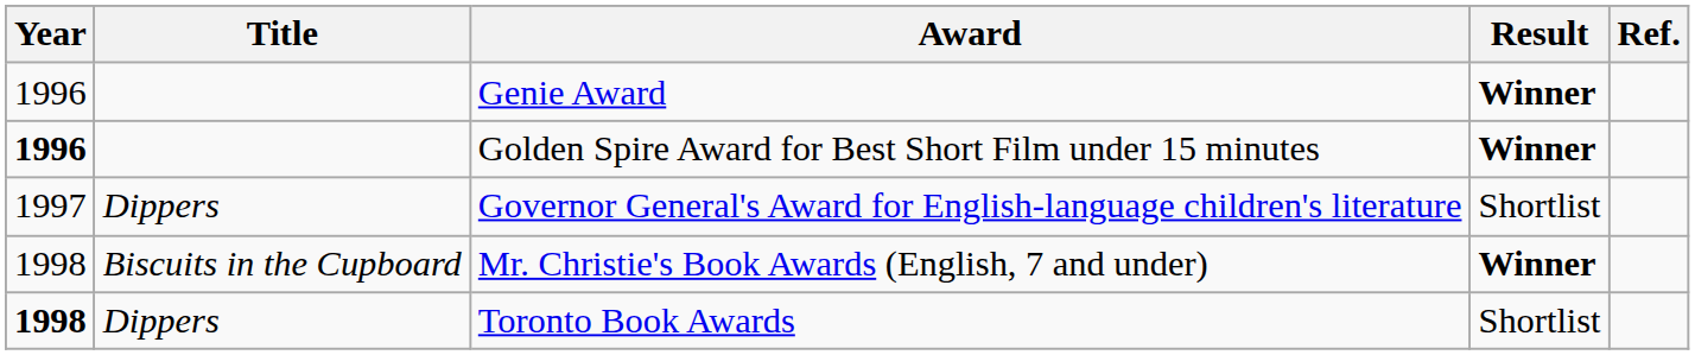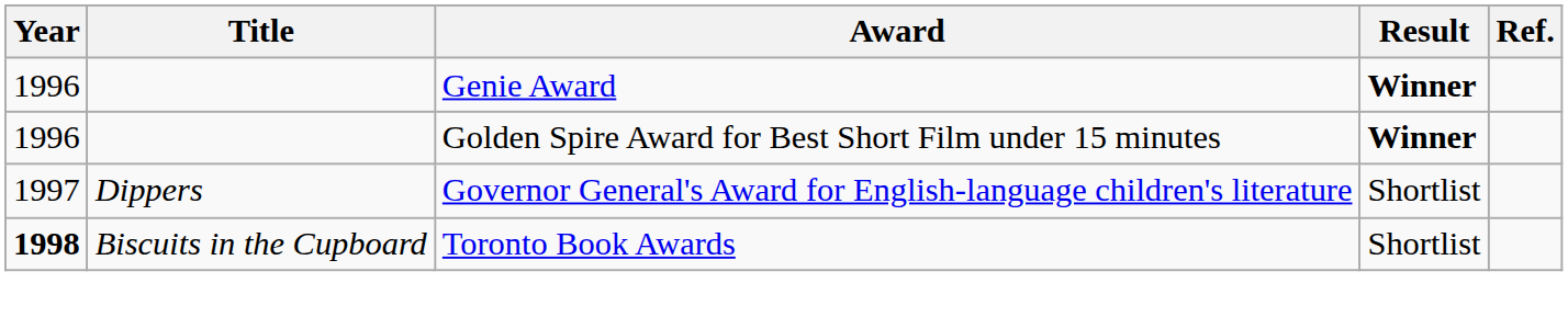 <table class="wikitable sortable mw-collapsible">
 <tr>
 <th>Year</th>
 <th>Title</th>
 <th>Award</th>
 <th>Result</th>
 <th>Ref.</th>
 </tr>
 <tr>
 <td>1996</td>
 <td></td>
 <td><a href='#'>Genie Award</a></td>
 <td><strong>Winner</strong></td>
 <td></td>
 </tr>
 <tr>
-<td><strong>1996</strong></td>
+<td>1996</td>
 <td></td>
 <td>Golden Spire Award for Best Short Film under 15 minutes</td>
 <td><strong>Winner</strong></td>
 <td></td>
 </tr>
 <tr>
 <td>1997</td>
 <td><em>Dippers</em></td>
 <td><a href='#'>Governor General's Award for English-language children's literature</a></td>
 <td>Shortlist</td>
 <td></td>
 </tr>
 <tr>
-<td>1998</td>
+<td><strong>1998</strong></td>
 <td><em>Biscuits in the Cupboard</em></td>
-<td><a href='#'>Mr. Christie's Book Awards</a> (English, 7 and under)</td>
-<td><strong>Winner</strong></td>
-<td></td>
-</tr>
-<tr>
-<td><strong>1998</strong></td>
-<td><em>Dippers</em></td>
 <td><a href='#'>Toronto Book Awards</a></td>
 <td>Shortlist</td>
 <td></td>
 </tr>
 </table>
